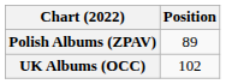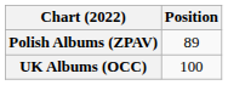 <table class="wikitable sortable plainrowheaders" style="text-align:center">
 <tr>
 <th scope="col">Chart (2022)</th>
 <th scope="col">Position</th>
 </tr>
 <tr>
 <th scope="row">Polish Albums (ZPAV)</th>
 <td>89</td>
 </tr>
 <tr>
 <th scope="row">UK Albums (OCC)</th>
-<td>102</td>
+<td>100</td>
 </tr>
 </table>
